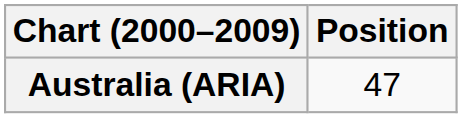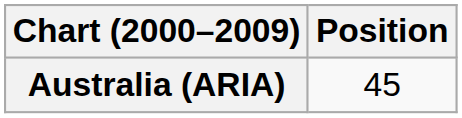 <table class="wikitable plainrowheaders" style="text-align:center">
 <tr>
 <th scope="col">Chart (2000–2009)</th>
 <th scope="col">Position</th>
 </tr>
 <tr>
 <th scope="row">Australia (ARIA)</th>
-<td>47</td>
+<td>45</td>
 </tr>
 </table>
